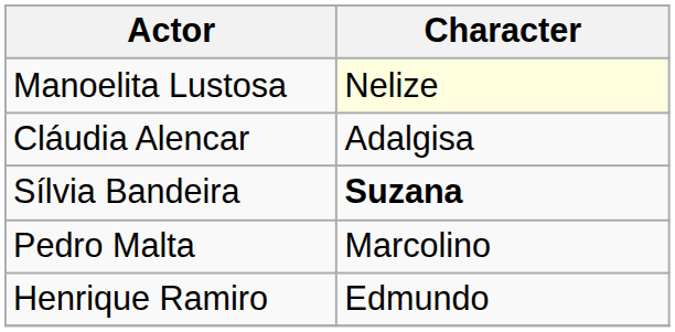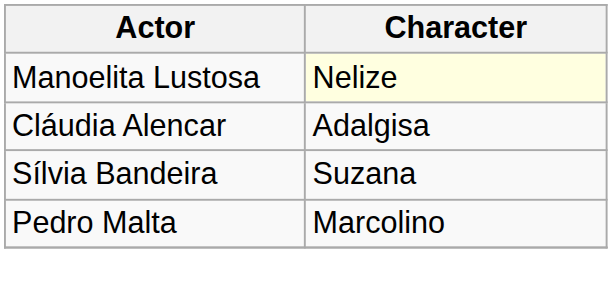 <table class="wikitable">
 <tr>
 <th width=150>Actor</th>
 <th width=150>Character</th>
 </tr>
 <tr>
 <td>Manoelita Lustosa</td>
 <td style="background: lightyellow;">Nelize</td>
 </tr>
 <tr>
 <td>Cláudia Alencar</td>
 <td>Adalgisa</td>
 </tr>
 <tr>
 <td>Sílvia Bandeira</td>
-<td><strong>Suzana</strong></td>
+<td>Suzana</td>
 </tr>
 <tr>
 <td>Pedro Malta</td>
 <td>Marcolino</td>
 </tr>
 <tr>
-<td>Henrique Ramiro</td>
-<td>Edmundo</td>
-</tr>
-<tr>
 </tr>
 </table>
